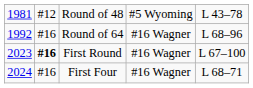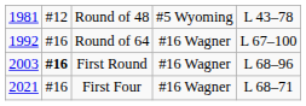 <table class="wikitable">
 <tr align="center">
 <td><a href='#'>1981</a></td>
 <td>#12</td>
 <td>Round of 48</td>
 <td>#5 Wyoming</td>
 <td>L 43–78</td>
 </tr>
 <tr align="center">
 <td><a href='#'>1992</a></td>
 <td>#16</td>
 <td>Round of 64</td>
 <td>#16 Wagner</td>
+<td>L 67–100</td>
+</tr>
+<tr align="center">
+<td><a href='#'>2003</a></td>
+<td><strong>#16</strong></td>
+<td>First Round</td>
+<td>#16 Wagner</td>
 <td>L 68–96</td>
 </tr>
 <tr align="center">
-<td><a href='#'>2023</a></td>
-<td><strong>#16</strong></td>
-<td>First Round</td>
-<td>#16 Wagner</td>
-<td>L 67–100</td>
-</tr>
-<tr align="center">
-<td><a href='#'>2024</a></td>
+<td><a href='#'>2021</a></td>
 <td>#16</td>
 <td>First Four</td>
 <td>#16 Wagner</td>
 <td>L 68–71</td>
 </tr>
 </table>
